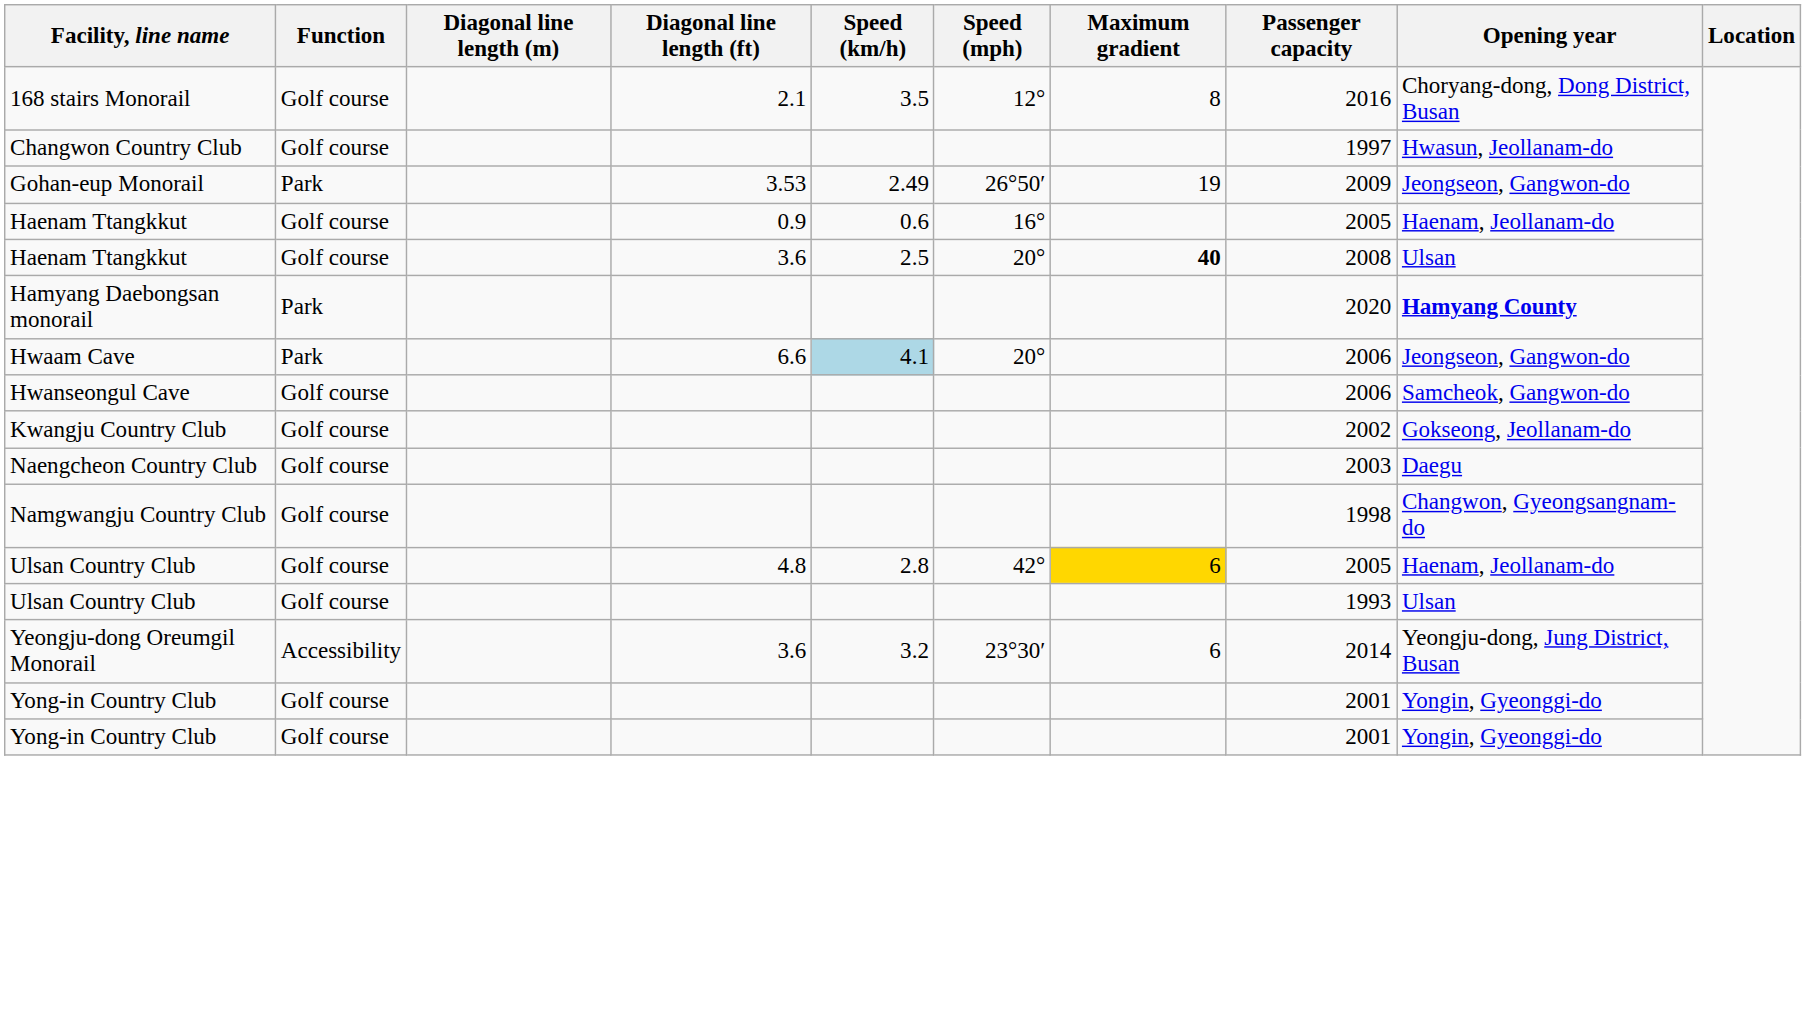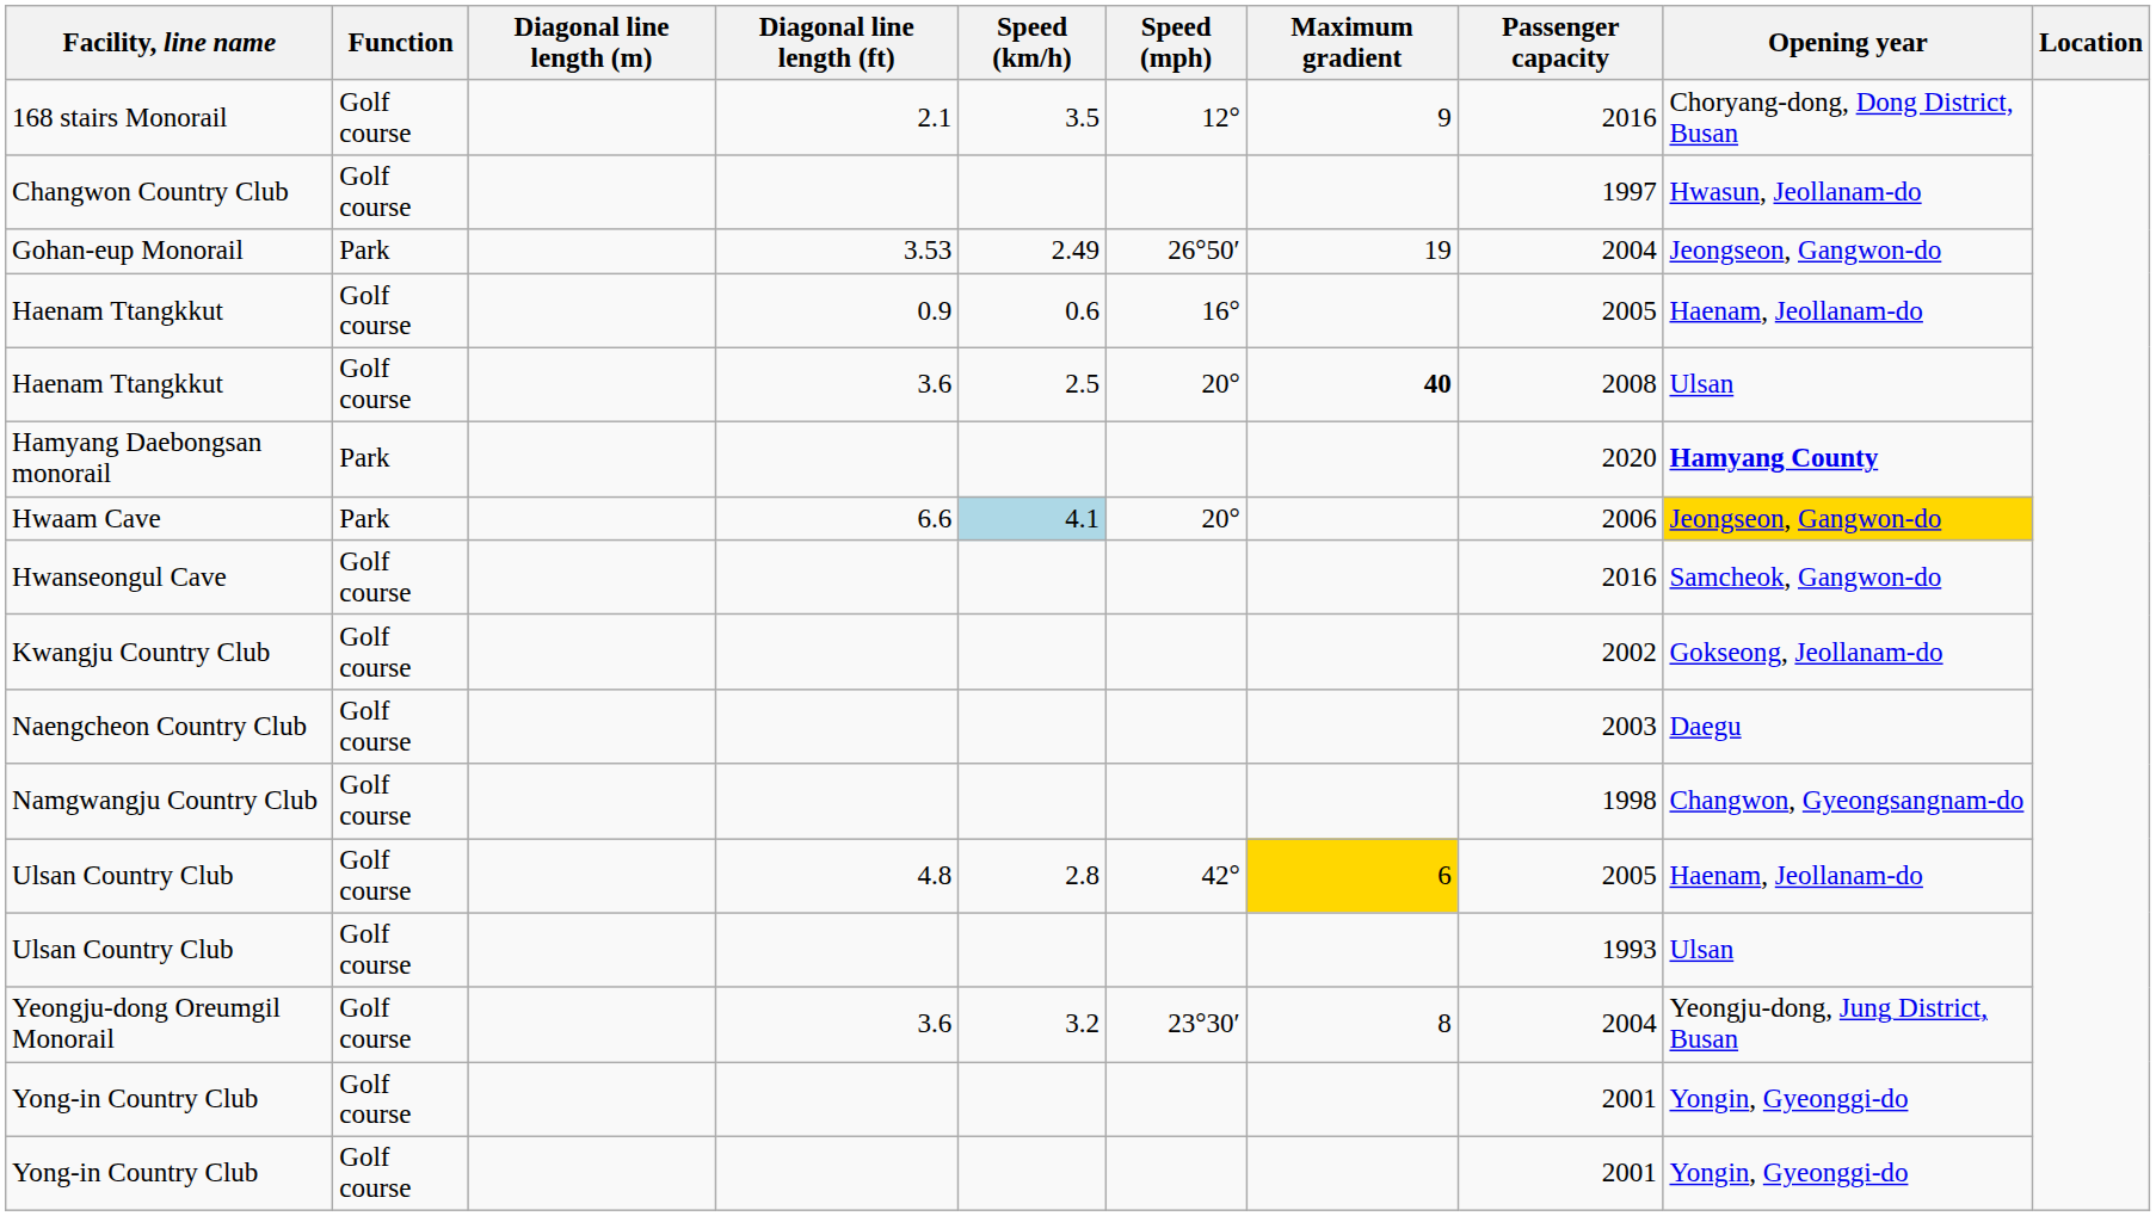 <table class="sortable wikitable">
 <tr>
 <th>Facility, <em>line name</em></th>
 <th>Function</th>
 <th>Diagonal line length (m)</th>
 <th>Diagonal line length (ft)</th>
 <th>Speed (km/h)</th>
 <th>Speed (mph)</th>
 <th>Maximum gradient</th>
 <th>Passenger capacity</th>
 <th>Opening year</th>
 <th>Location</th>
 </tr>
 <tr>
 <td>168 stairs Monorail</td>
 <td>Golf course</td>
 <td></td>
 <td align=right>2.1</td>
 <td align=right>3.5</td>
 <td align=right>12°</td>
-<td align=right>8</td>
+<td align=right>9</td>
 <td align=right>2016</td>
 <td>Choryang-dong, <a href='#'>Dong District, Busan</a></td>
 </tr>
 <tr>
 <td>Changwon Country Club</td>
 <td>Golf course</td>
 <td></td>
 <td align=right></td>
 <td align=right></td>
 <td align=right></td>
 <td align=right></td>
 <td align=right>1997</td>
 <td><a href='#'>Hwasun</a>, <a href='#'>Jeollanam-do</a></td>
 </tr>
 <tr>
 <td>Gohan-eup Monorail</td>
 <td>Park</td>
 <td></td>
 <td align=right>3.53</td>
 <td align=right>2.49</td>
 <td align=right>26°50′</td>
 <td align=right>19</td>
-<td align=right>2009</td>
+<td align=right>2004</td>
 <td><a href='#'>Jeongseon</a>, <a href='#'>Gangwon-do</a></td>
 </tr>
 <tr>
 <td>Haenam Ttangkkut</td>
 <td>Golf course</td>
 <td></td>
 <td align=right>0.9</td>
 <td align=right>0.6</td>
 <td align=right>16°</td>
 <td align=right></td>
 <td align=right>2005</td>
 <td><a href='#'>Haenam</a>, <a href='#'>Jeollanam-do</a></td>
 </tr>
 <tr>
 <td>Haenam Ttangkkut</td>
 <td>Golf course</td>
 <td></td>
 <td align=right>3.6</td>
 <td align=right>2.5</td>
 <td align=right>20°</td>
 <td align=right><strong>40</strong></td>
 <td align=right>2008</td>
 <td><a href='#'>Ulsan</a></td>
 </tr>
 <tr>
 <td>Hamyang Daebongsan monorail</td>
 <td>Park</td>
 <td></td>
 <td align=right></td>
 <td align=right></td>
 <td align=right></td>
 <td align=right></td>
 <td align=right>2020</td>
 <td><strong><a href='#'>Hamyang County</a></strong></td>
 </tr>
 <tr>
 <td>Hwaam Cave</td>
 <td>Park</td>
 <td></td>
 <td align=right>6.6</td>
 <td align=right style="background: lightblue;">4.1</td>
 <td align=right>20°</td>
 <td align=right></td>
 <td align=right>2006</td>
-<td><a href='#'>Jeongseon</a>, <a href='#'>Gangwon-do</a></td>
+<td style="background: gold;"><a href='#'>Jeongseon</a>, <a href='#'>Gangwon-do</a></td>
 </tr>
 <tr>
 <td>Hwanseongul Cave</td>
 <td>Golf course</td>
 <td></td>
 <td align=right></td>
 <td align=right></td>
 <td align=right></td>
 <td align=right></td>
-<td align=right>2006</td>
+<td align=right>2016</td>
 <td><a href='#'>Samcheok</a>, <a href='#'>Gangwon-do</a></td>
 </tr>
 <tr>
 <td>Kwangju Country Club</td>
 <td>Golf course</td>
 <td></td>
 <td align=right></td>
 <td align=right></td>
 <td align=right></td>
 <td align=right></td>
 <td align=right>2002</td>
 <td><a href='#'>Gokseong</a>, <a href='#'>Jeollanam-do</a></td>
 </tr>
 <tr>
 <td>Naengcheon Country Club</td>
 <td>Golf course</td>
 <td></td>
 <td align=right></td>
 <td align=right></td>
 <td align=right></td>
 <td align=right></td>
 <td align=right>2003</td>
 <td><a href='#'>Daegu</a></td>
 </tr>
 <tr>
 <td>Namgwangju Country Club</td>
 <td>Golf course</td>
 <td></td>
 <td align=right></td>
 <td align=right></td>
 <td align=right></td>
 <td align=right></td>
 <td align=right>1998</td>
 <td><a href='#'>Changwon</a>, <a href='#'>Gyeongsangnam-do</a></td>
 </tr>
 <tr>
 <td>Ulsan Country Club</td>
 <td>Golf course</td>
 <td></td>
 <td align=right>4.8</td>
 <td align=right>2.8</td>
 <td align=right>42°</td>
 <td align=right style="background: gold;">6</td>
 <td align=right>2005</td>
 <td><a href='#'>Haenam</a>, <a href='#'>Jeollanam-do</a></td>
 </tr>
 <tr>
 <td>Ulsan Country Club</td>
 <td>Golf course</td>
 <td></td>
 <td align=right></td>
 <td align=right></td>
 <td align=right></td>
 <td align=right></td>
 <td align=right>1993</td>
 <td><a href='#'>Ulsan</a></td>
 </tr>
 <tr>
 <td>Yeongju-dong Oreumgil Monorail</td>
-<td>Accessibility</td>
+<td>Golf course</td>
 <td></td>
 <td align=right>3.6</td>
 <td align=right>3.2</td>
 <td align=right>23°30′</td>
-<td align=right>6</td>
-<td align=right>2014</td>
+<td align=right>8</td>
+<td align=right>2004</td>
 <td>Yeongju-dong, <a href='#'>Jung District, Busan</a></td>
 </tr>
 <tr>
 <td>Yong-in Country Club</td>
 <td>Golf course</td>
 <td></td>
 <td align=right></td>
 <td align=right></td>
 <td align=right></td>
 <td align=right></td>
 <td align=right>2001</td>
 <td><a href='#'>Yongin</a>, <a href='#'>Gyeonggi-do</a></td>
 </tr>
 <tr>
 <td>Yong-in Country Club</td>
 <td>Golf course</td>
 <td></td>
 <td align=right></td>
 <td align=right></td>
 <td align=right></td>
 <td align=right></td>
 <td align=right>2001</td>
 <td><a href='#'>Yongin</a>, <a href='#'>Gyeonggi-do</a></td>
 </tr>
 </table>
